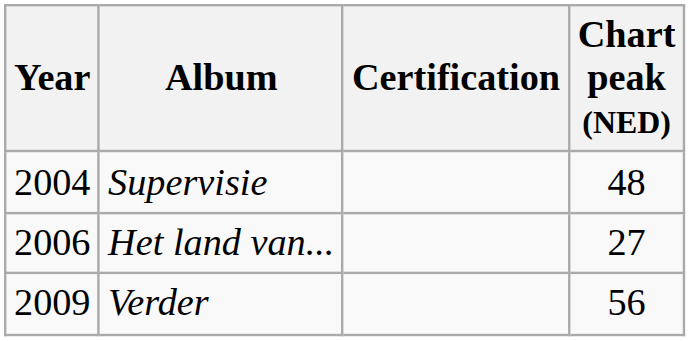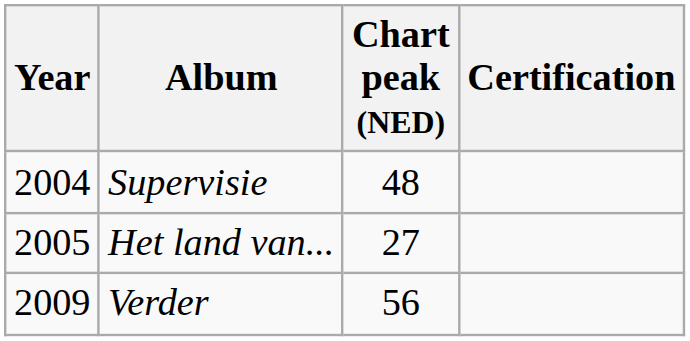 <table class="wikitable">
 <tr>
 <th>Year</th>
 <th>Album</th>
+<th>Chart <br>peak<br><small>(NED)<br></small></th>
 <th>Certification</th>
-<th>Chart <br>peak<br><small>(NED)<br></small></th>
 </tr>
 <tr>
 <td>2004</td>
 <td><em>Supervisie</em></td>
+<td style="text-align:center;">48</td>
 <td></td>
-<td style="text-align:center;">48</td>
 </tr>
 <tr>
-<td>2006</td>
+<td>2005</td>
 <td><em>Het land van...</em></td>
+<td style="text-align:center;">27</td>
 <td></td>
-<td style="text-align:center;">27</td>
 </tr>
 <tr>
 <td>2009</td>
 <td><em>Verder</em></td>
+<td style="text-align:center;">56</td>
 <td></td>
-<td style="text-align:center;">56</td>
 </tr>
 </table>
